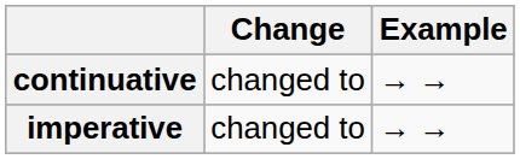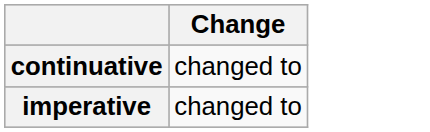 <table class="wikitable">
 <tr>
 <th></th>
 <th>Change</th>
-<th>Example</th>
 </tr>
 <tr>
 <th>continuative</th>
 <td> changed to </td>
-<td> →  → </td>
 </tr>
 <tr>
 <th>imperative</th>
 <td> changed to </td>
-<td> →  → </td>
 </tr>
 </table>
